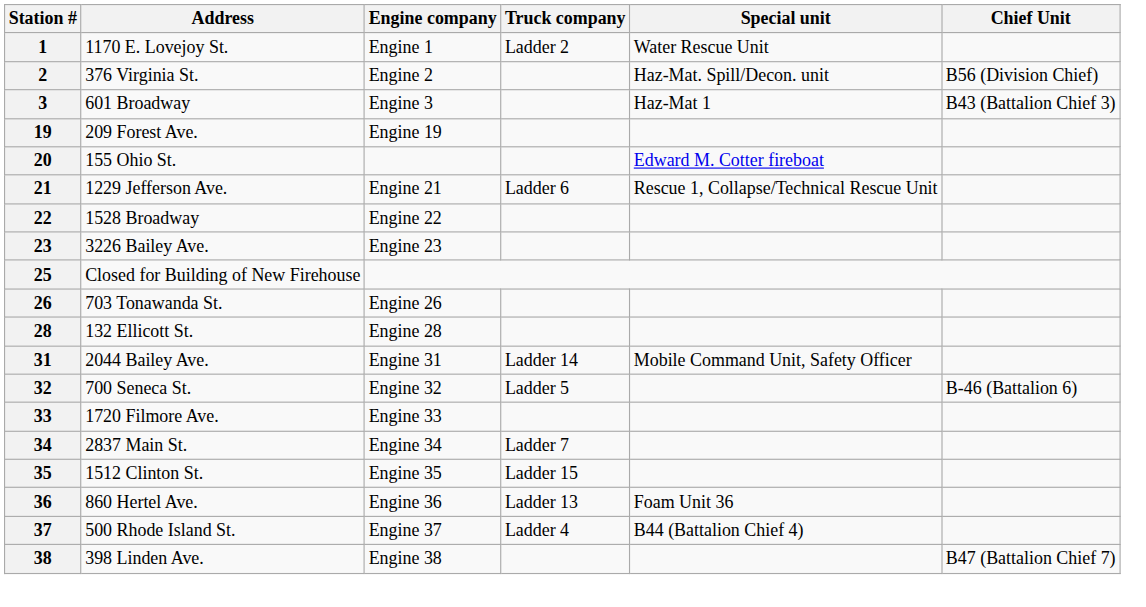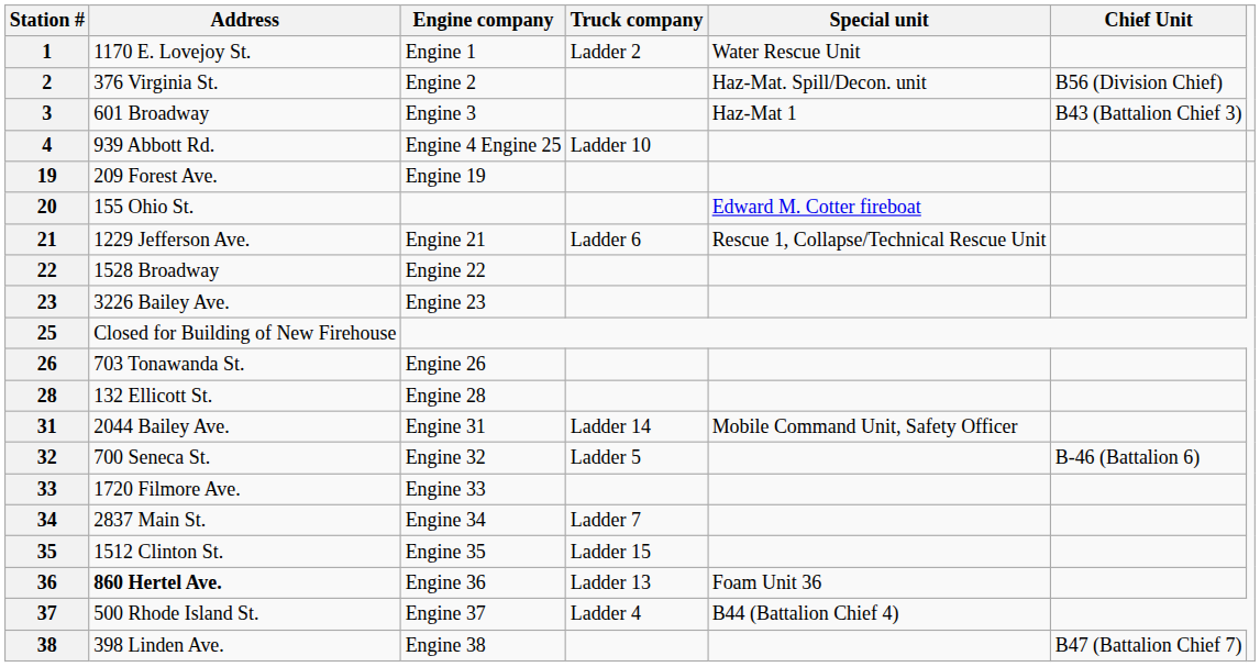 <table class=wikitable>
 <tr valign=bottom>
 <th>Station #</th>
 <th>Address</th>
 <th>Engine company</th>
 <th>Truck company</th>
 <th>Special unit</th>
 <th>Chief Unit</th>
 </tr>
 <tr>
 <th>1</th>
 <td>1170 E. Lovejoy St.</td>
 <td>Engine 1</td>
 <td>Ladder 2</td>
 <td>Water Rescue Unit</td>
 <td></td>
 </tr>
 <tr>
 <th>2</th>
 <td>376 Virginia St.</td>
 <td>Engine 2</td>
 <td></td>
 <td>Haz-Mat. Spill/Decon. unit</td>
 <td>B56 (Division Chief)</td>
 </tr>
 <tr>
 <th>3</th>
 <td>601 Broadway</td>
 <td>Engine 3</td>
 <td></td>
 <td>Haz-Mat 1</td>
 <td>B43 (Battalion Chief 3)</td>
+</tr>
+<tr>
+<th>4</th>
+<td>939 Abbott Rd.</td>
+<td>Engine 4 Engine 25</td>
+<td>Ladder 10</td>
+<td></td>
+<td></td>
+<td></td>
 </tr>
 <tr>
 <th>19</th>
 <td>209 Forest Ave.</td>
 <td>Engine 19</td>
 <td></td>
 <td></td>
 <td></td>
 </tr>
 <tr>
 <th>20</th>
 <td>155 Ohio St.</td>
 <td></td>
 <td></td>
 <td><a href='#'>Edward M. Cotter fireboat</a></td>
 <td></td>
 </tr>
 <tr>
 <th>21</th>
 <td>1229 Jefferson Ave.</td>
 <td>Engine 21</td>
 <td>Ladder 6</td>
 <td>Rescue 1, Collapse/Technical Rescue Unit</td>
 <td></td>
 </tr>
 <tr>
 <th>22</th>
 <td>1528 Broadway</td>
 <td>Engine 22</td>
 <td></td>
 <td></td>
 <td></td>
 </tr>
 <tr>
 <th>23</th>
 <td>3226 Bailey Ave.</td>
 <td>Engine 23</td>
 <td></td>
 <td></td>
 <td></td>
 </tr>
 <tr>
 <th>25</th>
 <td>Closed for Building of New Firehouse</td>
 </tr>
 <tr>
 <th>26</th>
 <td>703 Tonawanda St.</td>
 <td>Engine 26</td>
 <td></td>
 <td></td>
 <td></td>
 </tr>
 <tr>
 <th>28</th>
 <td>132 Ellicott St.</td>
 <td>Engine 28</td>
 <td></td>
 <td></td>
 <td></td>
 </tr>
 <tr>
 <th>31</th>
 <td>2044 Bailey Ave.</td>
 <td>Engine 31</td>
 <td>Ladder 14</td>
 <td>Mobile Command Unit, Safety Officer</td>
 <td></td>
 </tr>
 <tr>
 <th>32</th>
 <td>700 Seneca St.</td>
 <td>Engine 32</td>
 <td>Ladder 5</td>
 <td></td>
 <td>B-46 (Battalion 6)</td>
 </tr>
 <tr>
 <th>33</th>
 <td>1720 Filmore Ave.</td>
 <td>Engine 33</td>
 <td></td>
 <td></td>
 <td></td>
 </tr>
 <tr>
 <th>34</th>
 <td>2837 Main St.</td>
 <td>Engine 34</td>
 <td>Ladder 7</td>
 <td></td>
 <td></td>
 </tr>
 <tr>
 <th>35</th>
 <td>1512 Clinton St.</td>
 <td>Engine 35</td>
 <td>Ladder 15</td>
 <td></td>
 <td></td>
 </tr>
 <tr>
 <th>36</th>
-<td>860 Hertel Ave.</td>
+<td><strong>860 Hertel Ave.</strong></td>
 <td>Engine 36</td>
 <td>Ladder 13</td>
 <td>Foam Unit 36</td>
 <td></td>
 </tr>
 <tr>
 <th>37</th>
 <td>500 Rhode Island St.</td>
 <td>Engine 37</td>
 <td>Ladder 4</td>
 <td>B44 (Battalion Chief 4)</td>
 </tr>
 <tr>
 <th>38</th>
 <td>398 Linden Ave.</td>
 <td>Engine 38</td>
 <td></td>
 <td></td>
 <td>B47 (Battalion Chief 7)</td>
 </tr>
 </table>
